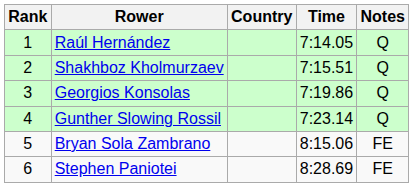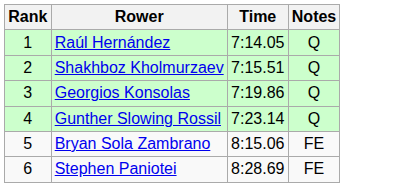 <table class="wikitable" style="text-align:center">
 <tr>
 <th>Rank</th>
 <th>Rower</th>
-<th>Country</th>
 <th>Time</th>
 <th>Notes</th>
 </tr>
 <tr bgcolor=ccffcc>
 <td>1</td>
 <td align="left"><a href='#'>Raúl Hernández</a></td>
-<td align="left"></td>
 <td>7:14.05</td>
 <td>Q</td>
 </tr>
 <tr bgcolor=ccffcc>
 <td>2</td>
 <td align="left"><a href='#'>Shakhboz Kholmurzaev</a></td>
-<td align="left"></td>
 <td>7:15.51</td>
 <td>Q</td>
 </tr>
 <tr bgcolor=ccffcc>
 <td>3</td>
 <td align="left"><a href='#'>Georgios Konsolas</a></td>
-<td align="left"></td>
 <td>7:19.86</td>
 <td>Q</td>
 </tr>
 <tr bgcolor=ccffcc>
 <td>4</td>
 <td align="left"><a href='#'>Gunther Slowing Rossil</a></td>
-<td align="left"></td>
 <td>7:23.14</td>
 <td>Q</td>
 </tr>
 <tr>
 <td>5</td>
 <td align="left"><a href='#'>Bryan Sola Zambrano</a></td>
-<td align="left"></td>
 <td>8:15.06</td>
 <td>FE</td>
 </tr>
 <tr>
 <td>6</td>
 <td align="left"><a href='#'>Stephen Paniotei</a></td>
-<td align="left"></td>
 <td>8:28.69</td>
 <td>FE</td>
 </tr>
 </table>
